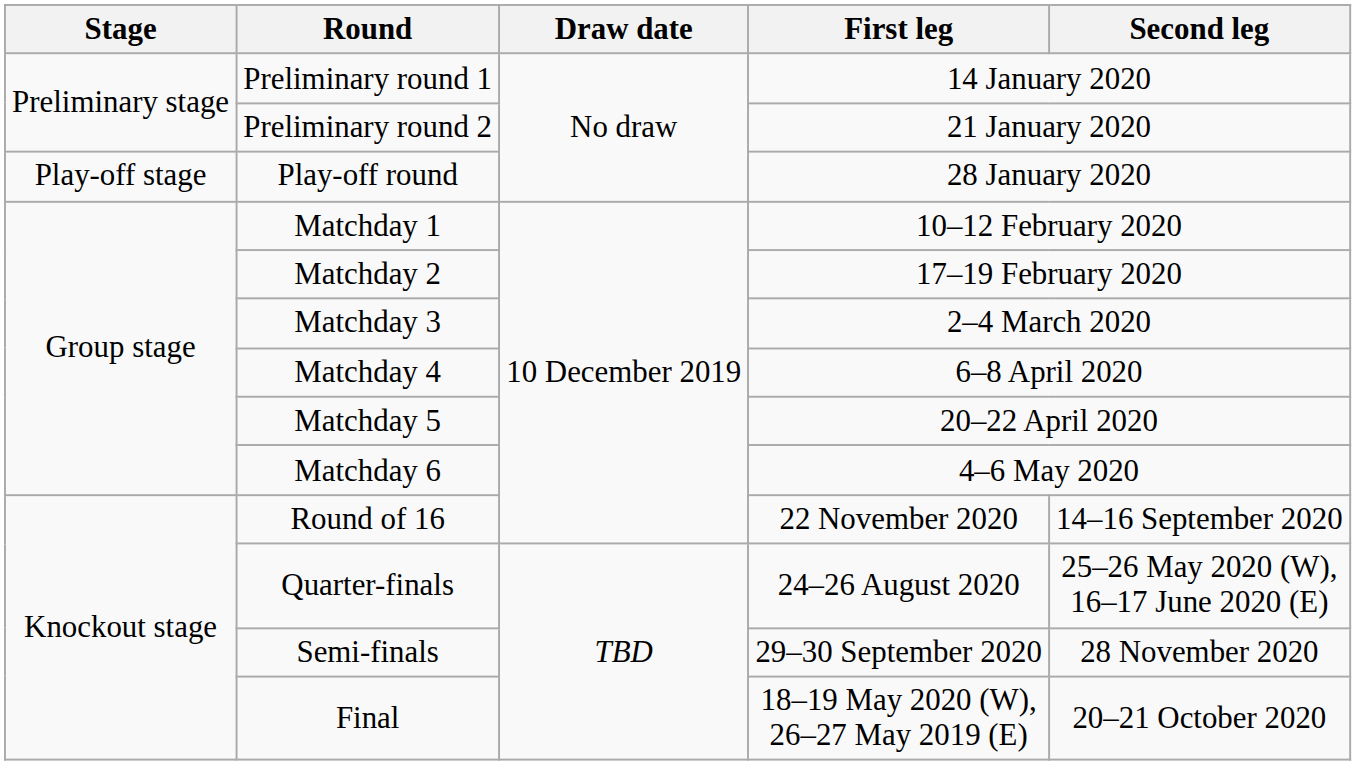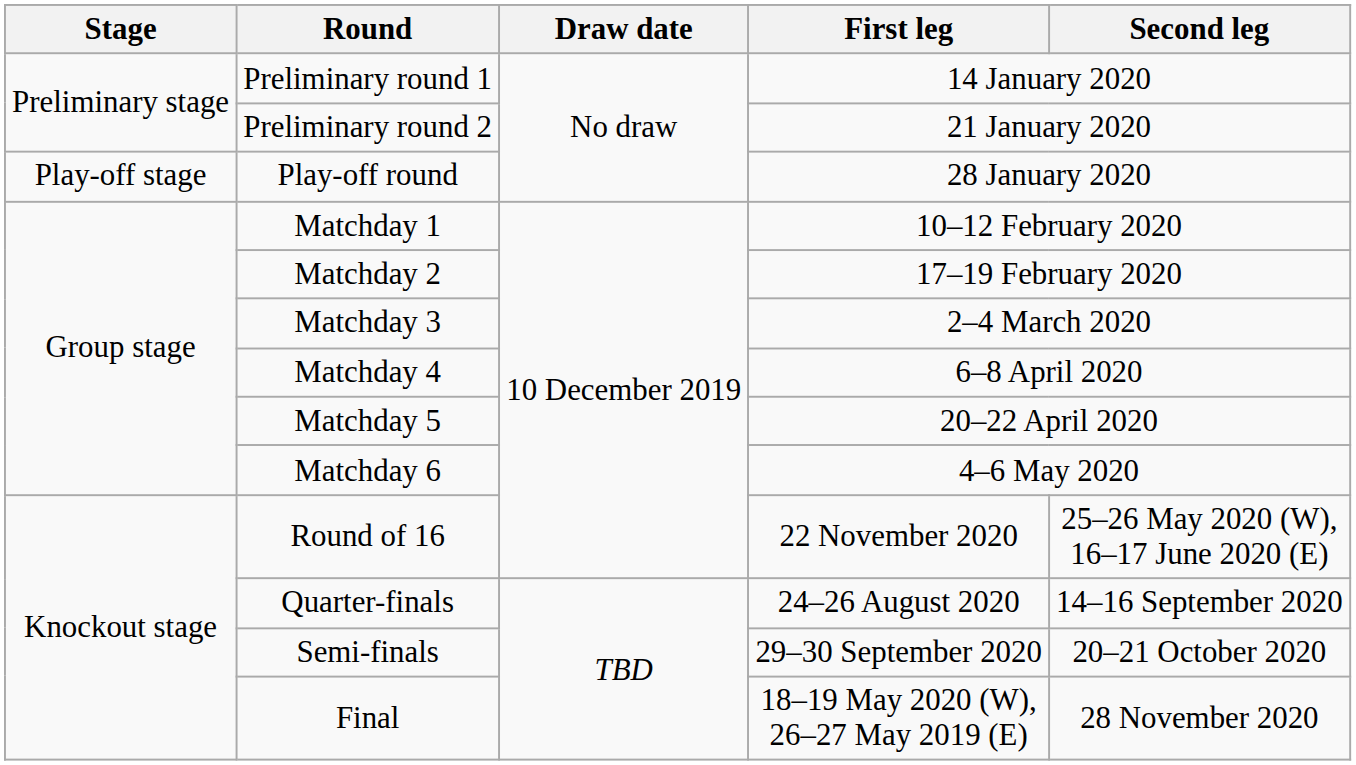 <table class="wikitable mw-collapsible mw-collapsed" style="text-align:center">
 <tr>
 <th>Stage</th>
 <th>Round</th>
 <th>Draw date</th>
 <th>First leg</th>
 <th>Second leg</th>
 </tr>
 <tr>
 <td rowspan=2>Preliminary stage</td>
 <td>Preliminary round 1</td>
 <td rowspan=3>No draw</td>
 <td colspan=2>14 January 2020</td>
 </tr>
 <tr>
 <td>Preliminary round 2</td>
 <td colspan=2>21 January 2020</td>
 </tr>
 <tr>
 <td>Play-off stage</td>
 <td>Play-off round</td>
 <td colspan=2>28 January 2020</td>
 </tr>
 <tr>
 <td rowspan=6>Group stage</td>
 <td>Matchday 1</td>
 <td rowspan=7>10 December 2019</td>
 <td colspan=2>10–12 February 2020</td>
 </tr>
 <tr>
 <td>Matchday 2</td>
 <td colspan=2>17–19 February 2020</td>
 </tr>
 <tr>
 <td>Matchday 3</td>
 <td colspan=2>2–4 March 2020</td>
 </tr>
 <tr>
 <td>Matchday 4</td>
 <td colspan=2>6–8 April 2020</td>
 </tr>
 <tr>
 <td>Matchday 5</td>
 <td colspan=2>20–22 April 2020</td>
 </tr>
 <tr>
 <td>Matchday 6</td>
 <td colspan=2>4–6 May 2020</td>
 </tr>
 <tr>
 <td rowspan=4>Knockout stage</td>
 <td>Round of 16</td>
 <td>22 November 2020</td>
-<td>14–16 September 2020</td>
+<td>25–26 May 2020 (W),<br>16–17 June 2020 (E)</td>
 </tr>
 <tr>
 <td>Quarter-finals</td>
 <td rowspan=3><em>TBD</em></td>
 <td>24–26 August 2020</td>
-<td>25–26 May 2020 (W),<br>16–17 June 2020 (E)</td>
+<td>14–16 September 2020</td>
 </tr>
 <tr>
 <td>Semi-finals</td>
 <td>29–30 September 2020</td>
-<td>28 November 2020</td>
+<td>20–21 October 2020</td>
 </tr>
 <tr>
 <td>Final</td>
 <td>18–19 May 2020 (W),<br>26–27 May 2019 (E)</td>
-<td>20–21 October 2020</td>
+<td>28 November 2020</td>
 </tr>
 </table>
